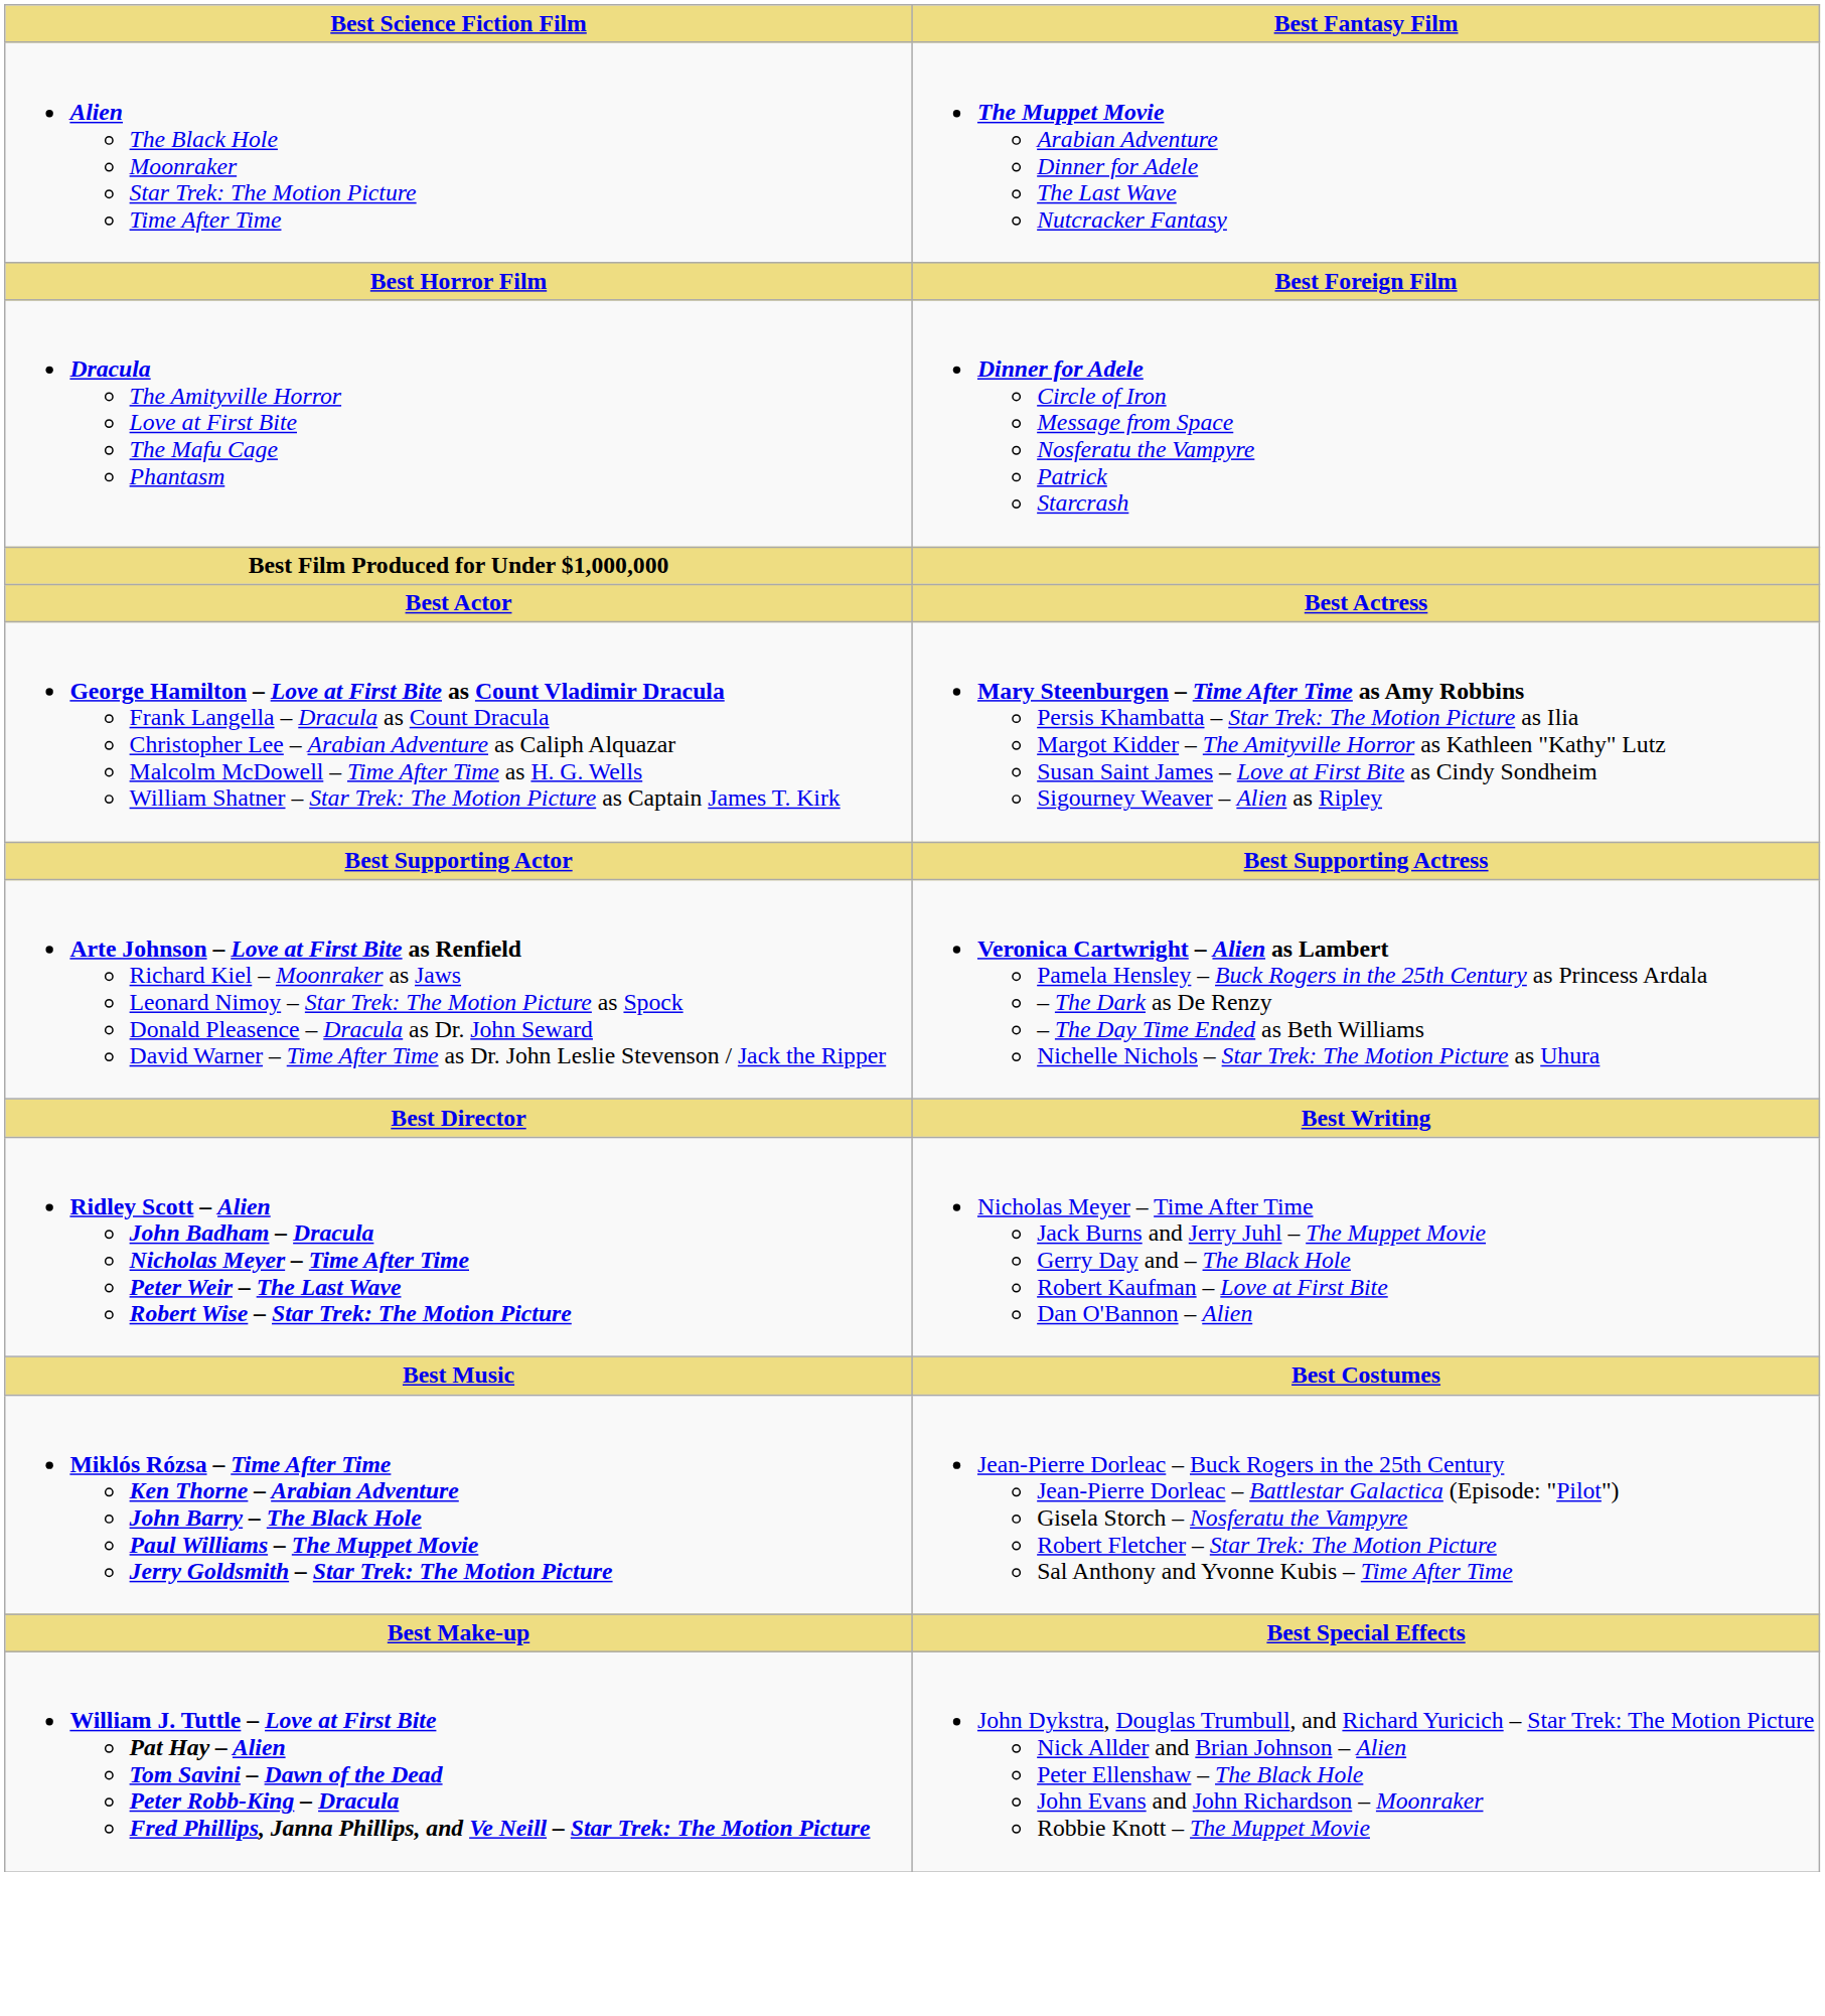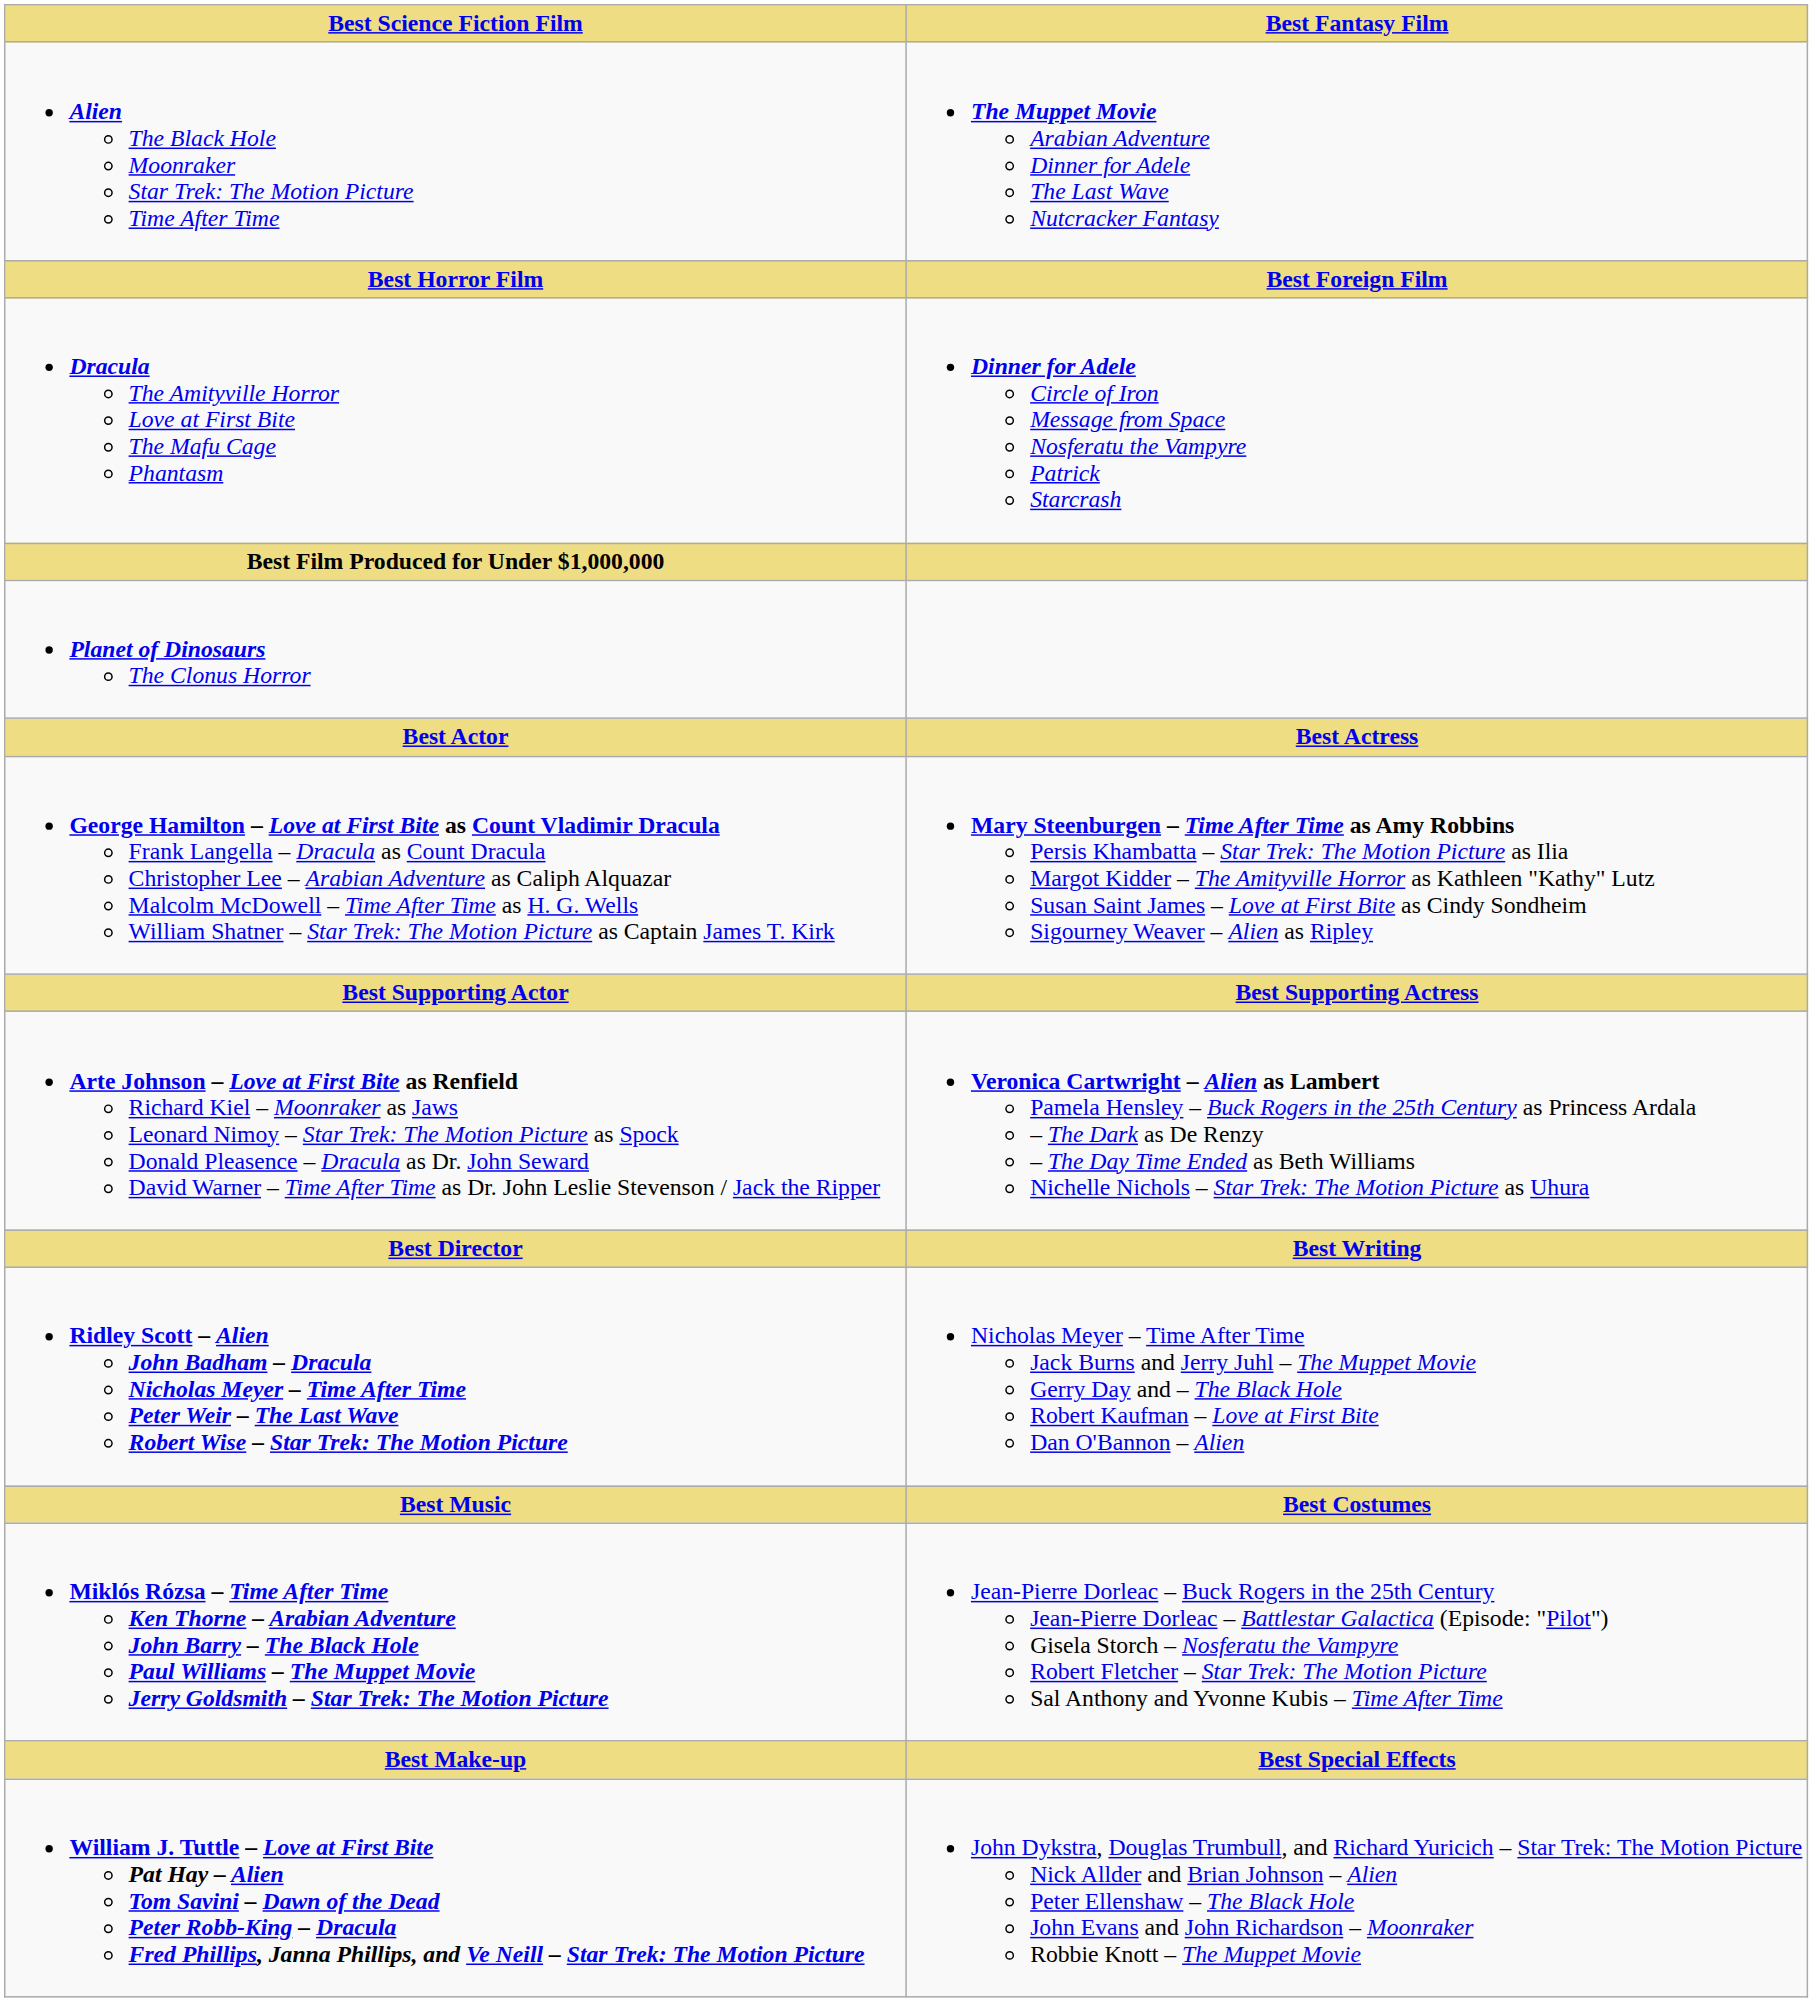 <table class=wikitable>
 <tr>
 <th style="background:#EEDD82; width:50%"><a href='#'>Best Science Fiction Film</a></th>
 <th style="background:#EEDD82; width:50%"><a href='#'>Best Fantasy Film</a></th>
 </tr>
 <tr>
 <td valign="top"><br><ul><li><strong><em><a href='#'>Alien</a></em></strong><ul><li><em><a href='#'>The Black Hole</a></em></li><li><em><a href='#'>Moonraker</a></em></li><li><em><a href='#'>Star Trek: The Motion Picture</a></em></li><li><em><a href='#'>Time After Time</a></em></li></ul></li></ul></td>
 <td valign="top"><br><ul><li><strong><em><a href='#'>The Muppet Movie</a></em></strong><ul><li><em><a href='#'>Arabian Adventure</a></em></li><li><em><a href='#'>Dinner for Adele</a></em></li><li><em><a href='#'>The Last Wave</a></em></li><li><em><a href='#'>Nutcracker Fantasy</a></em></li></ul></li></ul></td>
 </tr>
 <tr>
 <th style="background:#EEDD82; width:50%"><a href='#'>Best Horror Film</a></th>
 <th style="background:#EEDD82; width:50%"><a href='#'>Best Foreign Film</a></th>
 </tr>
 <tr>
 <td valign="top"><br><ul><li><strong><em><a href='#'>Dracula</a></em></strong><ul><li><em><a href='#'>The Amityville Horror</a></em></li><li><em><a href='#'>Love at First Bite</a></em></li><li><em><a href='#'>The Mafu Cage</a></em></li><li><em><a href='#'>Phantasm</a></em></li></ul></li></ul></td>
 <td valign="top"><br><ul><li><strong><em><a href='#'>Dinner for Adele</a></em></strong><ul><li><em><a href='#'>Circle of Iron</a></em></li><li><em><a href='#'>Message from Space</a></em></li><li><em><a href='#'>Nosferatu the Vampyre</a></em></li><li><em><a href='#'>Patrick</a></em></li><li><em><a href='#'>Starcrash</a></em></li></ul></li></ul></td>
 </tr>
 <tr>
 <th style="background:#EEDD82; width:50%">Best Film Produced for Under $1,000,000</th>
 <th style="background:#EEDD82; width:50%"></th>
+</tr>
+<tr>
+<td valign="top"><br><ul><li><strong><em><a href='#'>Planet of Dinosaurs</a></em></strong><ul><li><em><a href='#'>The Clonus Horror</a></em></li></ul></li></ul></td>
+<td valign="top"></td>
 </tr>
 <tr>
 <th style="background:#EEDD82; width:50%"><a href='#'>Best Actor</a></th>
 <th style="background:#EEDD82; width:50%"><a href='#'>Best Actress</a></th>
 </tr>
 <tr>
 <td valign="top"><br><ul><li><strong><a href='#'>George Hamilton</a> – <em><a href='#'>Love at First Bite</a></em> as <a href='#'>Count Vladimir Dracula</a></strong><ul><li><a href='#'>Frank Langella</a> – <em><a href='#'>Dracula</a></em> as <a href='#'>Count Dracula</a></li><li><a href='#'>Christopher Lee</a> – <em><a href='#'>Arabian Adventure</a></em> as Caliph Alquazar</li><li><a href='#'>Malcolm McDowell</a> – <em><a href='#'>Time After Time</a></em> as <a href='#'>H. G. Wells</a></li><li><a href='#'>William Shatner</a> – <em><a href='#'>Star Trek: The Motion Picture</a></em> as Captain <a href='#'>James T. Kirk</a></li></ul></li></ul></td>
 <td valign="top"><br><ul><li><strong><a href='#'>Mary Steenburgen</a> – <em><a href='#'>Time After Time</a></em> as Amy Robbins</strong><ul><li><a href='#'>Persis Khambatta</a> – <em><a href='#'>Star Trek: The Motion Picture</a></em> as Ilia</li><li><a href='#'>Margot Kidder</a> – <em><a href='#'>The Amityville Horror</a></em> as Kathleen "Kathy" Lutz</li><li><a href='#'>Susan Saint James</a> – <em><a href='#'>Love at First Bite</a></em> as Cindy Sondheim</li><li><a href='#'>Sigourney Weaver</a> – <em><a href='#'>Alien</a></em> as <a href='#'>Ripley</a></li></ul></li></ul></td>
 </tr>
 <tr>
 <th style="background:#EEDD82; width:50%"><a href='#'>Best Supporting Actor</a></th>
 <th style="background:#EEDD82; width:50%"><a href='#'>Best Supporting Actress</a></th>
 </tr>
 <tr>
 <td valign="top"><br><ul><li><strong><a href='#'>Arte Johnson</a> – <em><a href='#'>Love at First Bite</a></em> as Renfield</strong><ul><li><a href='#'>Richard Kiel</a> – <em><a href='#'>Moonraker</a></em> as <a href='#'>Jaws</a></li><li><a href='#'>Leonard Nimoy</a> – <em><a href='#'>Star Trek: The Motion Picture</a></em> as <a href='#'>Spock</a></li><li><a href='#'>Donald Pleasence</a> – <em><a href='#'>Dracula</a></em> as Dr. <a href='#'>John Seward</a></li><li><a href='#'>David Warner</a> – <em><a href='#'>Time After Time</a></em> as Dr. John Leslie Stevenson / <a href='#'>Jack the Ripper</a></li></ul></li></ul></td>
 <td valign="top"><br><ul><li><strong><a href='#'>Veronica Cartwright</a> – <em><a href='#'>Alien</a></em> as Lambert</strong><ul><li><a href='#'>Pamela Hensley</a> – <em><a href='#'>Buck Rogers in the 25th Century</a></em> as Princess Ardala</li><li> – <em><a href='#'>The Dark</a></em> as De Renzy</li><li> – <em><a href='#'>The Day Time Ended</a></em> as Beth Williams</li><li><a href='#'>Nichelle Nichols</a> – <em><a href='#'>Star Trek: The Motion Picture</a></em> as <a href='#'>Uhura</a></li></ul></li></ul></td>
 </tr>
 <tr>
 <th style="background:#EEDD82; width:50%"><a href='#'>Best Director</a></th>
 <th style="background:#EEDD82; width:50%"><a href='#'>Best Writing</a></th>
 </tr>
 <tr>
 <td valign="top"><br><ul><li><strong><a href='#'>Ridley Scott</a> – <em><a href='#'>Alien</a><strong><em><ul><li><a href='#'>John Badham</a> – </em><a href='#'>Dracula</a><em></li><li><a href='#'>Nicholas Meyer</a> – </em><a href='#'>Time After Time</a><em></li><li><a href='#'>Peter Weir</a> – </em><a href='#'>The Last Wave</a><em></li><li><a href='#'>Robert Wise</a> – </em><a href='#'>Star Trek: The Motion Picture</a><em></li></ul></li></ul></td>
 <td valign="top"><br><ul><li></strong><a href='#'>Nicholas Meyer</a> – </em><a href='#'>Time After Time</a></em></strong><ul><li><a href='#'>Jack Burns</a> and <a href='#'>Jerry Juhl</a> – <em><a href='#'>The Muppet Movie</a></em></li><li><a href='#'>Gerry Day</a> and  – <em><a href='#'>The Black Hole</a></em></li><li><a href='#'>Robert Kaufman</a> – <em><a href='#'>Love at First Bite</a></em></li><li><a href='#'>Dan O'Bannon</a> – <em><a href='#'>Alien</a></em></li></ul></li></ul></td>
 </tr>
 <tr>
 <th style="background:#EEDD82; width:50%"><a href='#'>Best Music</a></th>
 <th style="background:#EEDD82; width:50%"><a href='#'>Best Costumes</a></th>
 </tr>
 <tr>
 <td valign="top"><br><ul><li><strong><a href='#'>Miklós Rózsa</a> – <em><a href='#'>Time After Time</a><strong><em><ul><li><a href='#'>Ken Thorne</a> – </em><a href='#'>Arabian Adventure</a><em></li><li><a href='#'>John Barry</a> – </em><a href='#'>The Black Hole</a><em></li><li><a href='#'>Paul Williams</a> – </em><a href='#'>The Muppet Movie</a><em></li><li><a href='#'>Jerry Goldsmith</a> – </em><a href='#'>Star Trek: The Motion Picture</a><em></li></ul></li></ul></td>
 <td valign="top"><br><ul><li></strong><a href='#'>Jean-Pierre Dorleac</a> – </em><a href='#'>Buck Rogers in the 25th Century</a></em></strong><ul><li><a href='#'>Jean-Pierre Dorleac</a> – <em><a href='#'>Battlestar Galactica</a></em> (Episode: "<a href='#'>Pilot</a>")</li><li>Gisela Storch – <em><a href='#'>Nosferatu the Vampyre</a></em></li><li><a href='#'>Robert Fletcher</a> – <em><a href='#'>Star Trek: The Motion Picture</a></em></li><li>Sal Anthony and Yvonne Kubis – <em><a href='#'>Time After Time</a></em></li></ul></li></ul></td>
 </tr>
 <tr>
 <th style="background:#EEDD82; width:50%"><a href='#'>Best Make-up</a></th>
 <th style="background:#EEDD82; width:50%"><a href='#'>Best Special Effects</a></th>
 </tr>
 <tr>
 <td valign="top"><br><ul><li><strong><a href='#'>William J. Tuttle</a> – <em><a href='#'>Love at First Bite</a><strong><em><ul><li>Pat Hay – </em><a href='#'>Alien</a><em></li><li><a href='#'>Tom Savini</a> – </em><a href='#'>Dawn of the Dead</a><em></li><li><a href='#'>Peter Robb-King</a> – </em><a href='#'>Dracula</a><em></li><li><a href='#'>Fred Phillips</a>, Janna Phillips, and <a href='#'>Ve Neill</a> – </em><a href='#'>Star Trek: The Motion Picture</a><em></li></ul></li></ul></td>
 <td valign="top"><br><ul><li></strong><a href='#'>John Dykstra</a>, <a href='#'>Douglas Trumbull</a>, and <a href='#'>Richard Yuricich</a> – </em><a href='#'>Star Trek: The Motion Picture</a></em></strong><ul><li><a href='#'>Nick Allder</a> and <a href='#'>Brian Johnson</a> – <em><a href='#'>Alien</a></em></li><li><a href='#'>Peter Ellenshaw</a> – <em><a href='#'>The Black Hole</a></em></li><li><a href='#'>John Evans</a> and <a href='#'>John Richardson</a> – <em><a href='#'>Moonraker</a></em></li><li>Robbie Knott – <em><a href='#'>The Muppet Movie</a></em></li></ul></li></ul></td>
 </tr>
 </table>
